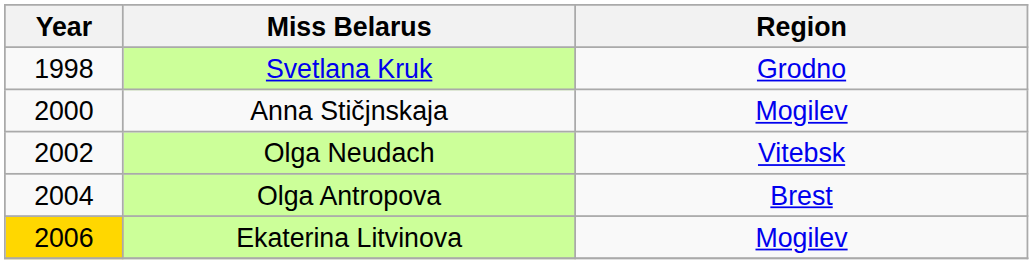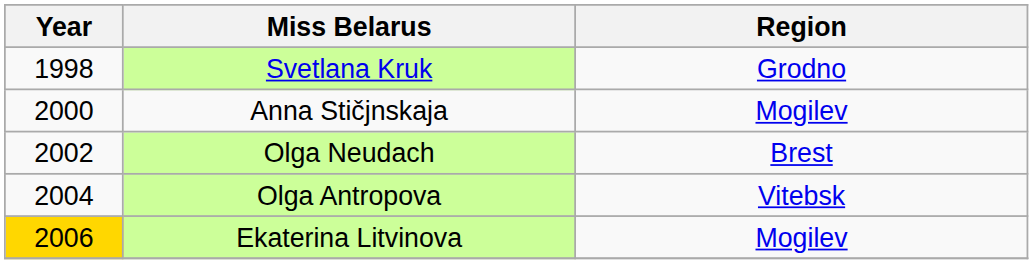 <table class="wikitable sortable" style="font-size: 95%; text-align:center">
 <tr>
 <th width="60">Year</th>
 <th width="250">Miss Belarus</th>
 <th width="250">Region</th>
 </tr>
 <tr>
 <td>1998</td>
 <td style="background:#ccff99;"><a href='#'>Svetlana Kruk</a></td>
 <td><a href='#'>Grodno</a></td>
 </tr>
 <tr>
 <td>2000</td>
 <td>Anna Stičjnskaja</td>
 <td><a href='#'>Mogilev</a></td>
 </tr>
 <tr>
 <td>2002</td>
 <td style="background:#ccff99;">Olga Neudach</td>
-<td><a href='#'>Vitebsk</a></td>
+<td><a href='#'>Brest</a></td>
 </tr>
 <tr>
 <td>2004</td>
 <td style="background:#ccff99;">Olga Antropova</td>
-<td><a href='#'>Brest</a></td>
+<td><a href='#'>Vitebsk</a></td>
 </tr>
 <tr>
 <td style="background: gold;">2006</td>
 <td style="background:#ccff99;">Ekaterina Litvinova</td>
 <td><a href='#'>Mogilev</a></td>
 </tr>
 <tr>
 </tr>
 </table>
